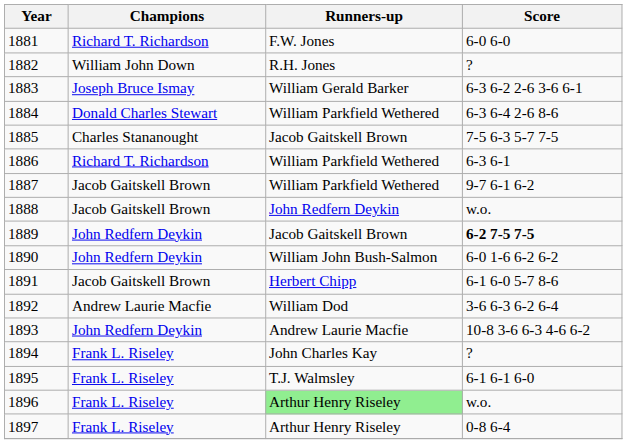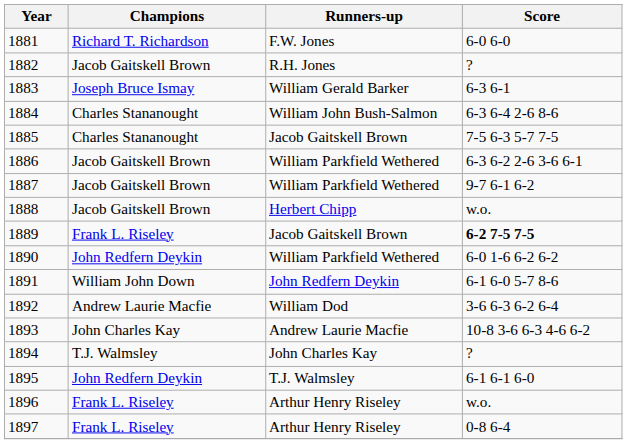 <table class="wikitable">
 <tr>
 <th style="width:60px;">Year</th>
 <th style="width:200px;">Champions</th>
 <th style="width:200px;">Runners-up</th>
 <th style="width:160px;">Score</th>
 </tr>
 <tr>
 <td>1881</td>
 <td> <a href='#'>Richard T. Richardson</a></td>
 <td> F.W. Jones</td>
 <td>6-0 6-0 </td>
 </tr>
 <tr>
 <td>1882</td>
-<td> William John Down</td>
+<td>  Jacob Gaitskell Brown</td>
 <td> R.H. Jones</td>
 <td>? </td>
 </tr>
 <tr>
 <td>1883 </td>
 <td> <a href='#'>Joseph Bruce Ismay</a></td>
 <td> William Gerald Barker</td>
-<td>6-3 6-2 2-6 3-6 6-1 </td>
+<td>6-3 6-1 </td>
 </tr>
 <tr>
 <td>1884</td>
-<td> <a href='#'>Donald Charles Stewart</a></td>
-<td> William Parkfield Wethered</td>
+<td> Charles Stananought</td>
+<td> William John Bush-Salmon</td>
 <td>6-3 6-4 2-6 8-6 </td>
 </tr>
 <tr>
 <td>1885</td>
 <td> Charles Stananought</td>
 <td> Jacob Gaitskell Brown</td>
 <td>7-5 6-3 5-7 7-5 </td>
 </tr>
 <tr>
 <td>1886</td>
-<td> <a href='#'>Richard T. Richardson</a></td>
+<td> Jacob Gaitskell Brown</td>
 <td> William Parkfield Wethered</td>
-<td>6-3 6-1 </td>
+<td>6-3 6-2 2-6 3-6 6-1 </td>
 </tr>
 <tr>
 <td>1887 </td>
 <td> Jacob Gaitskell Brown</td>
 <td> William Parkfield Wethered</td>
 <td>9-7 6-1 6-2 </td>
 </tr>
 <tr>
 <td>1888 </td>
 <td> Jacob Gaitskell Brown</td>
-<td> <a href='#'>John Redfern Deykin</a></td>
+<td> <a href='#'>Herbert Chipp</a></td>
 <td>w.o.</td>
 </tr>
 <tr>
 <td>1889</td>
-<td> <a href='#'>John Redfern Deykin</a></td>
+<td> <a href='#'>Frank L. Riseley</a></td>
 <td> Jacob Gaitskell Brown</td>
 <td><strong>6-2 7-5 7-5 </strong></td>
 </tr>
 <tr>
 <td>1890</td>
 <td> <a href='#'>John Redfern Deykin</a></td>
-<td> William John Bush-Salmon</td>
+<td> William Parkfield Wethered</td>
 <td>6-0 1-6 6-2 6-2 </td>
 </tr>
 <tr>
 <td>1891 </td>
-<td>  Jacob Gaitskell Brown</td>
-<td> <a href='#'>Herbert Chipp</a></td>
+<td> William John Down</td>
+<td> <a href='#'>John Redfern Deykin</a></td>
 <td>6-1 6-0 5-7 8-6 </td>
 </tr>
 <tr>
 <td>1892 </td>
 <td> Andrew Laurie Macfie</td>
 <td> William Dod</td>
 <td>3-6 6-3 6-2 6-4 </td>
 </tr>
 <tr>
 <td>1893 </td>
-<td> <a href='#'>John Redfern Deykin</a></td>
+<td> John Charles Kay</td>
 <td> Andrew Laurie Macfie</td>
 <td>10-8 3-6 6-3 4-6 6-2 </td>
 </tr>
 <tr>
 <td>1894 </td>
-<td><a href='#'>Frank L. Riseley</a></td>
+<td>  T.J. Walmsley</td>
 <td> John Charles Kay</td>
 <td>? </td>
 </tr>
 <tr>
 <td>1895 </td>
-<td> <a href='#'>Frank L. Riseley</a></td>
+<td> <a href='#'>John Redfern Deykin</a></td>
 <td>T.J. Walmsley</td>
 <td>6-1 6-1 6-0 </td>
 </tr>
 <tr>
 <td>1896 </td>
 <td> <a href='#'>Frank L. Riseley</a></td>
-<td style="background: lightgreen;"> Arthur Henry Riseley</td>
+<td> Arthur Henry Riseley</td>
 <td>w.o.</td>
 </tr>
 <tr>
 <td>1897 </td>
 <td><a href='#'>Frank L. Riseley</a></td>
 <td> Arthur Henry Riseley</td>
 <td>0-8 6-4 </td>
 </tr>
 <tr>
 </tr>
 </table>
